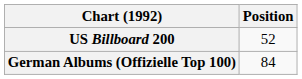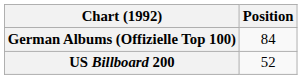 <table class="wikitable sortable plainrowheaders" style="text-align:center">
 <tr>
 <th scope="col">Chart (1992)</th>
 <th scope="col">Position</th>
 </tr>
 <tr>
+<th scope="row">German Albums (Offizielle Top 100)</th>
+<td>84</td>
+</tr>
+<tr>
 <th scope="row">US <em>Billboard</em> 200</th>
 <td>52</td>
 </tr>
-<tr>
-<th scope="row">German Albums (Offizielle Top 100)</th>
-<td>84</td>
-</tr>
 </table>
